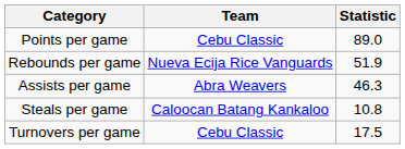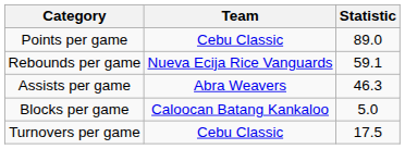 <table class="wikitable" style="text-align:center">
 <tr>
 <th>Category</th>
 <th>Team</th>
 <th>Statistic</th>
 </tr>
 <tr>
 <td>Points per game</td>
 <td><a href='#'>Cebu Classic</a></td>
 <td>89.0</td>
 </tr>
 <tr>
 <td>Rebounds per game</td>
 <td><a href='#'>Nueva Ecija Rice Vanguards</a></td>
-<td>51.9</td>
+<td>59.1</td>
 </tr>
 <tr>
 <td>Assists per game</td>
 <td><a href='#'>Abra Weavers</a></td>
 <td>46.3</td>
 </tr>
 <tr>
-<td>Steals per game</td>
+<td>Blocks per game</td>
 <td><a href='#'>Caloocan Batang Kankaloo</a></td>
-<td>10.8</td>
+<td>5.0</td>
 </tr>
 <tr>
 <td>Turnovers per game</td>
 <td><a href='#'>Cebu Classic</a></td>
 <td>17.5</td>
 </tr>
 </table>
